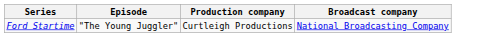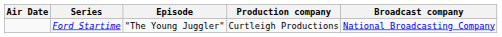 <table class="wikitable sortable">
 <tr>
+<th>Air Date</th>
 <th>Series</th>
 <th>Episode</th>
 <th>Production company</th>
 <th>Broadcast company</th>
 </tr>
 <tr>
+<td></td>
 <td><em><a href='#'>Ford Startime</a></em></td>
 <td>"The Young Juggler"</td>
 <td>Curtleigh Productions</td>
 <td><a href='#'>National Broadcasting Company</a></td>
 </tr>
 </table>
